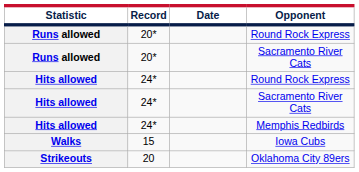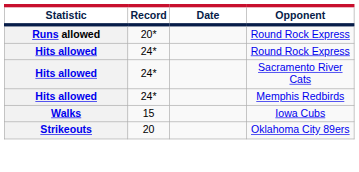 <table class="wikitable sortable plainrowheaders" style="text-align:center">
 <tr>
 <th width="180px" scope="col" style="background-color:#ffffff; border-top:#c8102e 5px solid; border-bottom:#071d49 5px solid; color:#071d49">Statistic</th>
 <th width="50px" class="unsortable" scope="col" style="background-color:#ffffff; border-top:#c8102e 5px solid; border-bottom:#071d49 5px solid; color:#071d49">Record</th>
 <th width="110px" scope="col" style="background-color:#ffffff; border-top:#c8102e 5px solid; border-bottom:#071d49 5px solid; color:#071d49">Date</th>
 <th width="155px" scope="col" style="background-color:#ffffff; border-top:#c8102e 5px solid; border-bottom:#071d49 5px solid; color:#071d49">Opponent</th>
 </tr>
 <tr>
 <th scope="row" style="text-align:center"><a href='#'>Runs</a> allowed</th>
 <td>20*</td>
 <td></td>
 <td><a href='#'>Round Rock Express</a></td>
-</tr>
-<tr>
-<th scope="row" style="text-align:center"><a href='#'>Runs</a> allowed</th>
-<td>20*</td>
-<td></td>
-<td><a href='#'>Sacramento River Cats</a></td>
 </tr>
 <tr>
 <th scope="row" style="text-align:center"><a href='#'>Hits allowed</a></th>
 <td>24*</td>
 <td></td>
 <td><a href='#'>Round Rock Express</a></td>
 </tr>
 <tr>
 <th scope="row" style="text-align:center"><a href='#'>Hits allowed</a></th>
 <td>24*</td>
 <td></td>
 <td><a href='#'>Sacramento River Cats</a></td>
 </tr>
 <tr>
 <th scope="row" style="text-align:center"><a href='#'>Hits allowed</a></th>
 <td>24*</td>
 <td></td>
 <td><a href='#'>Memphis Redbirds</a></td>
 </tr>
 <tr>
 <th scope="row" style="text-align:center"><a href='#'>Walks</a></th>
 <td>15</td>
 <td></td>
 <td><a href='#'>Iowa Cubs</a></td>
 </tr>
 <tr>
 <th scope="row" style="text-align:center"><a href='#'>Strikeouts</a></th>
 <td>20</td>
 <td></td>
 <td><a href='#'>Oklahoma City 89ers</a></td>
 </tr>
 </table>
